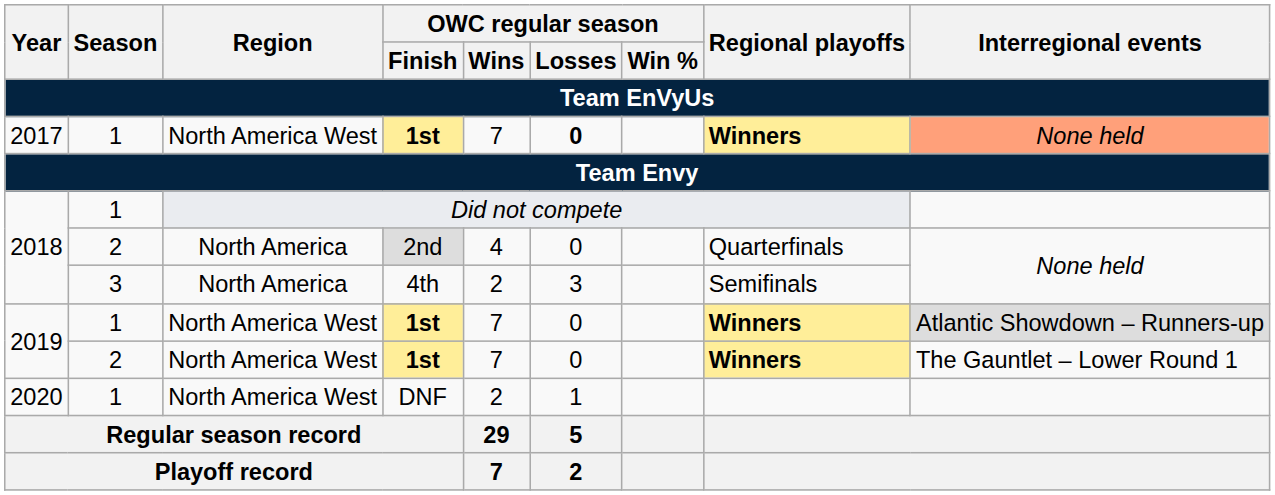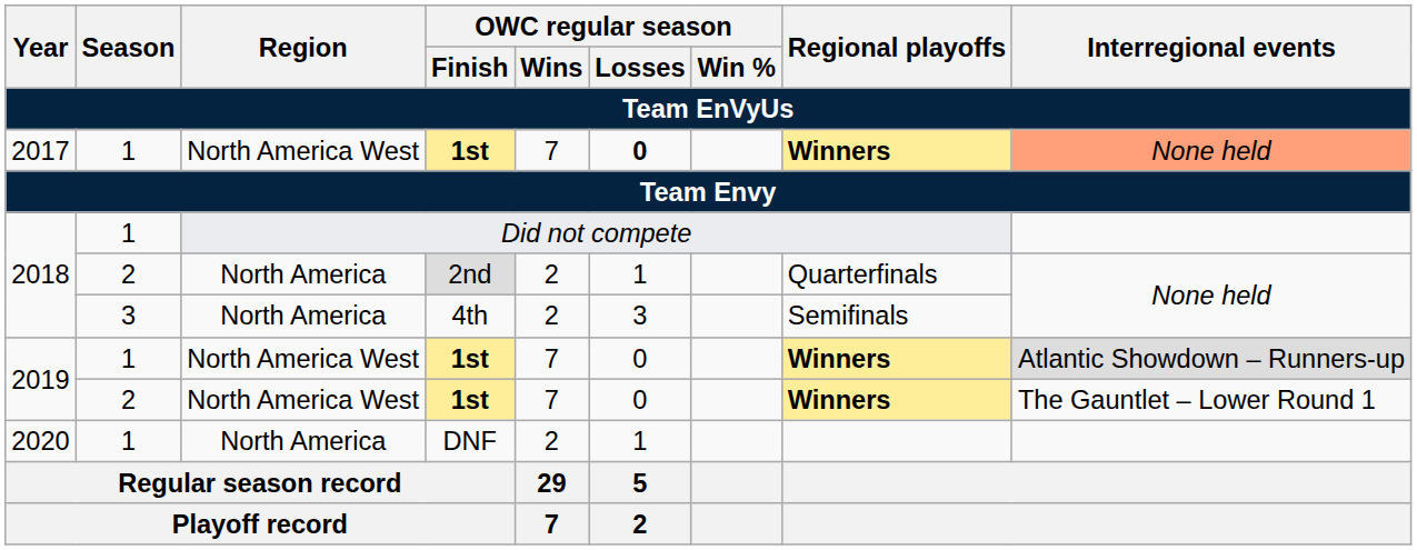 <table class="wikitable" style="text-align:center; font-size:95%;">
 <tr>
 <th rowspan="2">Year</th>
 <th rowspan="2">Season</th>
 <th rowspan="2">Region</th>
 <th colspan="4">OWC regular season</th>
 <th rowspan="2">Regional playoffs</th>
 <th rowspan="2">Interregional events</th>
 </tr>
 <tr>
 <th>Finish</th>
 <th>Wins</th>
 <th>Losses</th>
 <th>Win %</th>
 </tr>
 <tr>
 <th colspan="9" style="background:#032340; color:#FFFFFF;">Team EnVyUs</th>
 </tr>
 <tr>
 <td>2017</td>
 <td>1</td>
 <td>North America West</td>
 <td bgcolor="#FFEE99"><strong>1st</strong></td>
 <td>7</td>
 <td><strong>0</strong></td>
 <td></td>
 <td bgcolor="#FFEE99" style="text-align:left;"><strong>Winners</strong></td>
 <td style="background: lightsalmon;"><em>None held</em></td>
 </tr>
 <tr>
 <th colspan="9" style="background:#032340; color:#FFFFFF;">Team Envy</th>
 </tr>
 <tr>
 <td rowspan="3">2018</td>
 <td>1</td>
 <td colspan="6" style="background:#EAECF0;"><em>Did not compete</em></td>
 <td></td>
 </tr>
 <tr>
 <td>2</td>
 <td>North America</td>
 <td bgcolor="#DDD">2nd</td>
-<td>4</td>
-<td>0</td>
+<td>2</td>
+<td>1</td>
 <td></td>
 <td style="text-align:left;">Quarterfinals</td>
 <td rowspan="2"><em>None held</em></td>
 </tr>
 <tr>
 <td>3</td>
 <td>North America</td>
 <td>4th</td>
 <td>2</td>
 <td>3</td>
 <td></td>
 <td style="text-align:left;">Semifinals</td>
 </tr>
 <tr>
 <td rowspan= "2">2019</td>
 <td>1</td>
 <td>North America West</td>
 <td bgcolor="#FFEE99"><strong>1st</strong></td>
 <td>7</td>
 <td>0</td>
 <td></td>
 <td bgcolor="#FFEE99" style="text-align:left;"><strong>Winners</strong></td>
 <td bgcolor="#DDD" style="text-align:left;">Atlantic Showdown – Runners-up</td>
 </tr>
 <tr>
 <td>2</td>
 <td>North America West</td>
 <td bgcolor="#FFEE99"><strong>1st</strong></td>
 <td>7</td>
 <td>0</td>
 <td></td>
 <td bgcolor="#FFEE99" style="text-align:left;"><strong>Winners</strong></td>
 <td style="text-align:left;">The Gauntlet – Lower Round 1</td>
 </tr>
 <tr>
 <td>2020</td>
 <td>1</td>
-<td>North America West</td>
+<td>North America</td>
 <td>DNF</td>
 <td>2</td>
 <td>1</td>
 <td></td>
 <td></td>
 <td></td>
 </tr>
 <tr>
 <th colspan="4">Regular season record</th>
 <th>29</th>
 <th>5</th>
 <th></th>
 <th colspan="3"></th>
 </tr>
 <tr>
 <th colspan="4">Playoff record</th>
 <th>7</th>
 <th>2</th>
 <th></th>
 <th colspan="3"></th>
 </tr>
 </table>
